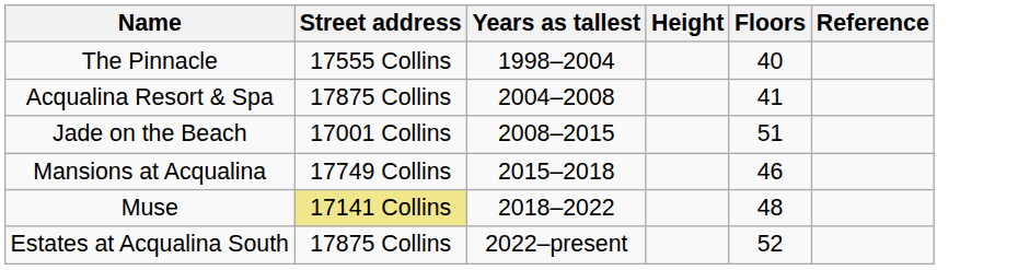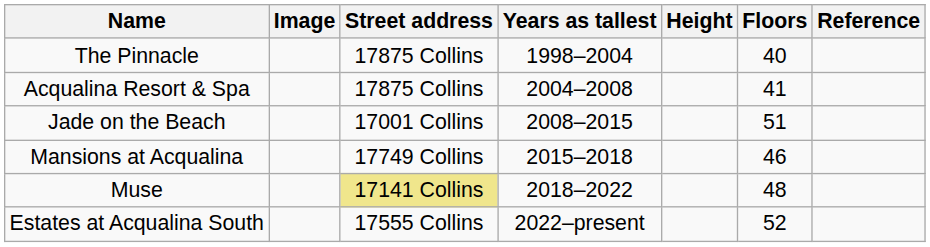 <table class="wikitable sortable" style="text-align:center">
 <tr>
 <th>Name</th>
+<th>Image</th>
 <th>Street address</th>
 <th>Years as tallest</th>
 <th>Height<br></th>
 <th>Floors</th>
 <th class="unsortable">Reference</th>
 </tr>
 <tr>
 <td>The Pinnacle</td>
-<td>17555 Collins</td>
+<td></td>
+<td>17875 Collins</td>
 <td>1998–2004</td>
 <td></td>
 <td>40</td>
 <td align=left></td>
 </tr>
 <tr>
 <td>Acqualina Resort & Spa</td>
+<td></td>
 <td>17875 Collins</td>
 <td>2004–2008</td>
 <td></td>
 <td>41</td>
 <td align=left></td>
 </tr>
 <tr>
 <td>Jade on the Beach</td>
+<td></td>
 <td>17001 Collins</td>
 <td>2008–2015</td>
 <td></td>
 <td>51</td>
 <td align=left></td>
 </tr>
 <tr>
 <td>Mansions at Acqualina</td>
+<td></td>
 <td>17749 Collins</td>
 <td>2015–2018</td>
 <td></td>
 <td>46</td>
 <td align=left></td>
 </tr>
 <tr>
 <td>Muse</td>
+<td></td>
 <td style="background: khaki;">17141 Collins</td>
 <td>2018–2022</td>
 <td></td>
 <td>48</td>
 <td align=left></td>
 </tr>
 <tr>
 <td>Estates at Acqualina South</td>
-<td>17875 Collins</td>
+<td></td>
+<td>17555 Collins</td>
 <td>2022–present</td>
 <td></td>
 <td>52</td>
 <td align=left></td>
 </tr>
 </table>
